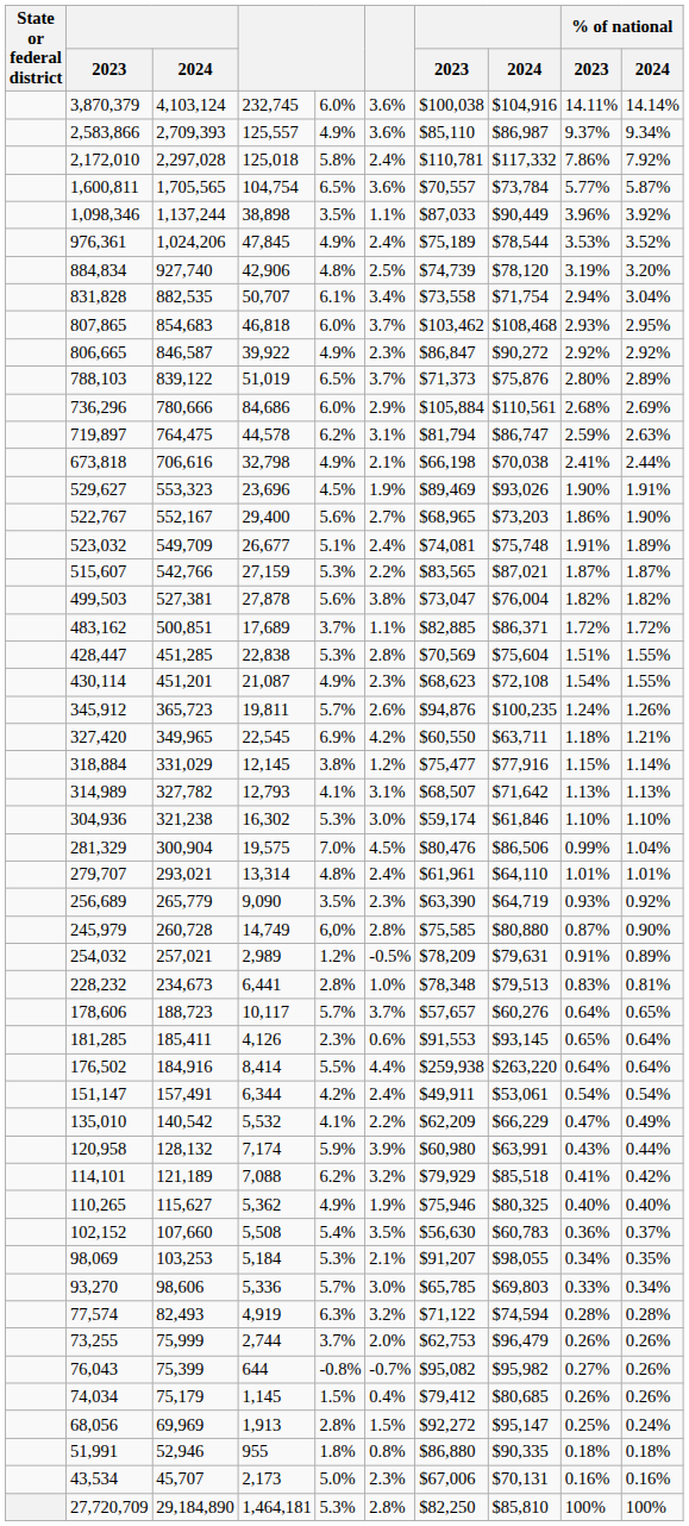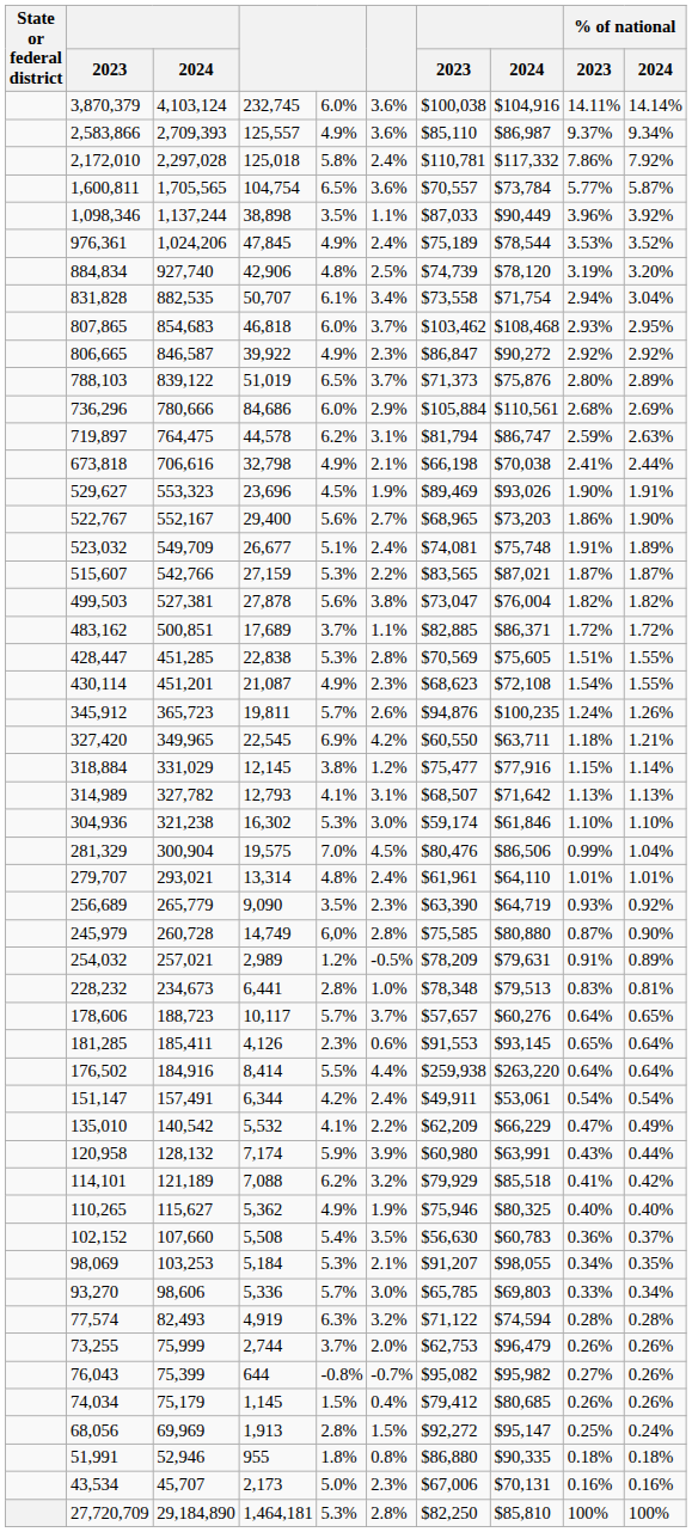 <table class="sortable wikitable sticky-header-multi static-row-numbers sort-under" >
 <tr>
 <th rowspan="2">State or federal district</th>
 <th colspan="2" style=max-width:10em></th>
 <th colspan="2" rowspan="2" style=max-width:10em></th>
 <th rowspan="2" style=max-width:10em></th>
 <th colspan="2" style=max-width:10em></th>
 <th colspan="2" style=max-width:10em>% of national</th>
 </tr>
 <tr class="static-row-numbers-norank">
 <th style=max-width:4em>2023</th>
 <th style=max-width:4em>2024</th>
 <th style=max-width:4em>2023</th>
 <th style=max-width:4em>2024</th>
 <th style=max-width:4em>2023</th>
 <th style=max-width:4em>2024</th>
 </tr>
 <tr>
 <td></td>
 <td>3,870,379</td>
 <td>4,103,124</td>
 <td> 232,745</td>
 <td> 6.0%</td>
 <td> 3.6%</td>
 <td>$100,038</td>
 <td>$104,916</td>
 <td>14.11%</td>
 <td>14.14%</td>
 </tr>
 <tr>
 <td></td>
 <td>2,583,866</td>
 <td>2,709,393</td>
 <td> 125,557</td>
 <td> 4.9%</td>
 <td> 3.6%</td>
 <td>$85,110</td>
 <td>$86,987</td>
 <td>9.37%</td>
 <td>9.34%</td>
 </tr>
 <tr>
 <td></td>
 <td>2,172,010</td>
 <td>2,297,028</td>
 <td> 125,018</td>
 <td> 5.8%</td>
 <td> 2.4%</td>
 <td>$110,781</td>
 <td>$117,332</td>
 <td>7.86%</td>
 <td>7.92%</td>
 </tr>
 <tr>
 <td></td>
 <td>1,600,811</td>
 <td>1,705,565</td>
 <td> 104,754</td>
 <td> 6.5%</td>
 <td> 3.6%</td>
 <td>$70,557</td>
 <td>$73,784</td>
 <td>5.77%</td>
 <td>5.87%</td>
 </tr>
 <tr>
 <td></td>
 <td>1,098,346</td>
 <td>1,137,244</td>
 <td> 38,898</td>
 <td> 3.5%</td>
 <td> 1.1%</td>
 <td>$87,033</td>
 <td>$90,449</td>
 <td>3.96%</td>
 <td>3.92%</td>
 </tr>
 <tr>
 <td></td>
 <td>976,361</td>
 <td>1,024,206</td>
 <td> 47,845</td>
 <td> 4.9%</td>
 <td> 2.4%</td>
 <td>$75,189</td>
 <td>$78,544</td>
 <td>3.53%</td>
 <td>3.52%</td>
 </tr>
 <tr>
 <td></td>
 <td>884,834</td>
 <td>927,740</td>
 <td> 42,906</td>
 <td> 4.8%</td>
 <td> 2.5%</td>
 <td>$74,739</td>
 <td>$78,120</td>
 <td>3.19%</td>
 <td>3.20%</td>
 </tr>
 <tr>
 <td></td>
 <td>831,828</td>
 <td>882,535</td>
 <td> 50,707</td>
 <td> 6.1%</td>
 <td> 3.4%</td>
 <td>$73,558</td>
 <td>$71,754</td>
 <td>2.94%</td>
 <td>3.04%</td>
 </tr>
 <tr>
 <td></td>
 <td>807,865</td>
 <td>854,683</td>
 <td> 46,818</td>
 <td> 6.0%</td>
 <td> 3.7%</td>
 <td>$103,462</td>
 <td>$108,468</td>
 <td>2.93%</td>
 <td>2.95%</td>
 </tr>
 <tr>
 <td></td>
 <td>806,665</td>
 <td>846,587</td>
 <td> 39,922</td>
 <td> 4.9%</td>
 <td> 2.3%</td>
 <td>$86,847</td>
 <td>$90,272</td>
 <td>2.92%</td>
 <td>2.92%</td>
 </tr>
 <tr>
 <td></td>
 <td>788,103</td>
 <td>839,122</td>
 <td> 51,019</td>
 <td> 6.5%</td>
 <td> 3.7%</td>
 <td>$71,373</td>
 <td>$75,876</td>
 <td>2.80%</td>
 <td>2.89%</td>
 </tr>
 <tr>
 <td></td>
 <td>736,296</td>
 <td>780,666</td>
 <td> 84,686</td>
 <td> 6.0%</td>
 <td> 2.9%</td>
 <td>$105,884</td>
 <td>$110,561</td>
 <td>2.68%</td>
 <td>2.69%</td>
 </tr>
 <tr>
 <td></td>
 <td>719,897</td>
 <td>764,475</td>
 <td> 44,578</td>
 <td> 6.2%</td>
 <td> 3.1%</td>
 <td>$81,794</td>
 <td>$86,747</td>
 <td>2.59%</td>
 <td>2.63%</td>
 </tr>
 <tr>
 <td></td>
 <td>673,818</td>
 <td>706,616</td>
 <td> 32,798</td>
 <td> 4.9%</td>
 <td> 2.1%</td>
 <td>$66,198</td>
 <td>$70,038</td>
 <td>2.41%</td>
 <td>2.44%</td>
 </tr>
 <tr>
 <td></td>
 <td>529,627</td>
 <td>553,323</td>
 <td> 23,696</td>
 <td> 4.5%</td>
 <td> 1.9%</td>
 <td>$89,469</td>
 <td>$93,026</td>
 <td>1.90%</td>
 <td>1.91%</td>
 </tr>
 <tr>
 <td></td>
 <td>522,767</td>
 <td>552,167</td>
 <td> 29,400</td>
 <td> 5.6%</td>
 <td> 2.7%</td>
 <td>$68,965</td>
 <td>$73,203</td>
 <td>1.86%</td>
 <td>1.90%</td>
 </tr>
 <tr>
 <td></td>
 <td>523,032</td>
 <td>549,709</td>
 <td> 26,677</td>
 <td> 5.1%</td>
 <td> 2.4%</td>
 <td>$74,081</td>
 <td>$75,748</td>
 <td>1.91%</td>
 <td>1.89%</td>
 </tr>
 <tr>
 <td></td>
 <td>515,607</td>
 <td>542,766</td>
 <td> 27,159</td>
 <td> 5.3%</td>
 <td> 2.2%</td>
 <td>$83,565</td>
 <td>$87,021</td>
 <td>1.87%</td>
 <td>1.87%</td>
 </tr>
 <tr>
 <td></td>
 <td>499,503</td>
 <td>527,381</td>
 <td> 27,878</td>
 <td> 5.6%</td>
 <td> 3.8%</td>
 <td>$73,047</td>
 <td>$76,004</td>
 <td>1.82%</td>
 <td>1.82%</td>
 </tr>
 <tr>
 <td></td>
 <td>483,162</td>
 <td>500,851</td>
 <td> 17,689</td>
 <td> 3.7%</td>
 <td> 1.1%</td>
 <td>$82,885</td>
 <td>$86,371</td>
 <td>1.72%</td>
 <td>1.72%</td>
 </tr>
 <tr>
 <td></td>
 <td>428,447</td>
 <td>451,285</td>
 <td> 22,838</td>
 <td> 5.3%</td>
 <td> 2.8%</td>
 <td>$70,569</td>
-<td>$75,604</td>
+<td>$75,605</td>
 <td>1.51%</td>
 <td>1.55%</td>
 </tr>
 <tr>
 <td></td>
 <td>430,114</td>
 <td>451,201</td>
 <td> 21,087</td>
 <td> 4.9%</td>
 <td> 2.3%</td>
 <td>$68,623</td>
 <td>$72,108</td>
 <td>1.54%</td>
 <td>1.55%</td>
 </tr>
 <tr>
 <td></td>
 <td>345,912</td>
 <td>365,723</td>
 <td> 19,811</td>
 <td> 5.7%</td>
 <td> 2.6%</td>
 <td>$94,876</td>
 <td>$100,235</td>
 <td>1.24%</td>
 <td>1.26%</td>
 </tr>
 <tr>
 <td></td>
 <td>327,420</td>
 <td>349,965</td>
 <td> 22,545</td>
 <td> 6.9%</td>
 <td> 4.2%</td>
 <td>$60,550</td>
 <td>$63,711</td>
 <td>1.18%</td>
 <td>1.21%</td>
 </tr>
 <tr>
 <td></td>
 <td>318,884</td>
 <td>331,029</td>
 <td> 12,145</td>
 <td> 3.8%</td>
 <td> 1.2%</td>
 <td>$75,477</td>
 <td>$77,916</td>
 <td>1.15%</td>
 <td>1.14%</td>
 </tr>
 <tr>
 <td></td>
 <td>314,989</td>
 <td>327,782</td>
 <td> 12,793</td>
 <td> 4.1%</td>
 <td> 3.1%</td>
 <td>$68,507</td>
 <td>$71,642</td>
 <td>1.13%</td>
 <td>1.13%</td>
 </tr>
 <tr>
 <td></td>
 <td>304,936</td>
 <td>321,238</td>
 <td> 16,302</td>
 <td> 5.3%</td>
 <td> 3.0%</td>
 <td>$59,174</td>
 <td>$61,846</td>
 <td>1.10%</td>
 <td>1.10%</td>
 </tr>
 <tr>
 <td></td>
 <td>281,329</td>
 <td>300,904</td>
 <td> 19,575</td>
 <td> 7.0%</td>
 <td> 4.5%</td>
 <td>$80,476</td>
 <td>$86,506</td>
 <td>0.99%</td>
 <td>1.04%</td>
 </tr>
 <tr>
 <td></td>
 <td>279,707</td>
 <td>293,021</td>
 <td> 13,314</td>
 <td> 4.8%</td>
 <td> 2.4%</td>
 <td>$61,961</td>
 <td>$64,110</td>
 <td>1.01%</td>
 <td>1.01%</td>
 </tr>
 <tr>
 <td></td>
 <td>256,689</td>
 <td>265,779</td>
 <td> 9,090</td>
 <td> 3.5%</td>
 <td> 2.3%</td>
 <td>$63,390</td>
 <td>$64,719</td>
 <td>0.93%</td>
 <td>0.92%</td>
 </tr>
 <tr>
 <td></td>
 <td>245,979</td>
 <td>260,728</td>
 <td> 14,749</td>
 <td> 6,0%</td>
 <td> 2.8%</td>
 <td>$75,585</td>
 <td>$80,880</td>
 <td>0.87%</td>
 <td>0.90%</td>
 </tr>
 <tr>
 <td></td>
 <td>254,032</td>
 <td>257,021</td>
 <td> 2,989</td>
 <td> 1.2%</td>
 <td> -0.5%</td>
 <td>$78,209</td>
 <td>$79,631</td>
 <td>0.91%</td>
 <td>0.89%</td>
 </tr>
 <tr>
 <td></td>
 <td>228,232</td>
 <td>234,673</td>
 <td> 6,441</td>
 <td> 2.8%</td>
 <td> 1.0%</td>
 <td>$78,348</td>
 <td>$79,513</td>
 <td>0.83%</td>
 <td>0.81%</td>
 </tr>
 <tr>
 <td></td>
 <td>178,606</td>
 <td>188,723</td>
 <td> 10,117</td>
 <td> 5.7%</td>
 <td> 3.7%</td>
 <td>$57,657</td>
 <td>$60,276</td>
 <td>0.64%</td>
 <td>0.65%</td>
 </tr>
 <tr>
 <td></td>
 <td>181,285</td>
 <td>185,411</td>
 <td> 4,126</td>
 <td> 2.3%</td>
 <td> 0.6%</td>
 <td>$91,553</td>
 <td>$93,145</td>
 <td>0.65%</td>
 <td>0.64%</td>
 </tr>
 <tr>
 <td></td>
 <td>176,502</td>
 <td>184,916</td>
 <td> 8,414</td>
 <td> 5.5%</td>
 <td> 4.4%</td>
 <td>$259,938</td>
 <td>$263,220</td>
 <td>0.64%</td>
 <td>0.64%</td>
 </tr>
 <tr>
 <td></td>
 <td>151,147</td>
 <td>157,491</td>
 <td> 6,344</td>
 <td> 4.2%</td>
 <td> 2.4%</td>
 <td>$49,911</td>
 <td>$53,061</td>
 <td>0.54%</td>
 <td>0.54%</td>
 </tr>
 <tr>
 <td></td>
 <td>135,010</td>
 <td>140,542</td>
 <td> 5,532</td>
 <td> 4.1%</td>
 <td> 2.2%</td>
 <td>$62,209</td>
 <td>$66,229</td>
 <td>0.47%</td>
 <td>0.49%</td>
 </tr>
 <tr>
 <td></td>
 <td>120,958</td>
 <td>128,132</td>
 <td> 7,174</td>
 <td> 5.9%</td>
 <td> 3.9%</td>
 <td>$60,980</td>
 <td>$63,991</td>
 <td>0.43%</td>
 <td>0.44%</td>
 </tr>
 <tr>
 <td></td>
 <td>114,101</td>
 <td>121,189</td>
 <td> 7,088</td>
 <td> 6.2%</td>
 <td> 3.2%</td>
 <td>$79,929</td>
 <td>$85,518</td>
 <td>0.41%</td>
 <td>0.42%</td>
 </tr>
 <tr>
 <td></td>
 <td>110,265</td>
 <td>115,627</td>
 <td> 5,362</td>
 <td> 4.9%</td>
 <td> 1.9%</td>
 <td>$75,946</td>
 <td>$80,325</td>
 <td>0.40%</td>
 <td>0.40%</td>
 </tr>
 <tr>
 <td></td>
 <td>102,152</td>
 <td>107,660</td>
 <td> 5,508</td>
 <td> 5.4%</td>
 <td> 3.5%</td>
 <td>$56,630</td>
 <td>$60,783</td>
 <td>0.36%</td>
 <td>0.37%</td>
 </tr>
 <tr>
 <td></td>
 <td>98,069</td>
 <td>103,253</td>
 <td> 5,184</td>
 <td> 5.3%</td>
 <td> 2.1%</td>
 <td>$91,207</td>
 <td>$98,055</td>
 <td>0.34%</td>
 <td>0.35%</td>
 </tr>
 <tr>
 <td></td>
 <td>93,270</td>
 <td>98,606</td>
 <td> 5,336</td>
 <td> 5.7%</td>
 <td> 3.0%</td>
 <td>$65,785</td>
 <td>$69,803</td>
 <td>0.33%</td>
 <td>0.34%</td>
 </tr>
 <tr>
 <td></td>
 <td>77,574</td>
 <td>82,493</td>
 <td> 4,919</td>
 <td> 6.3%</td>
 <td> 3.2%</td>
 <td>$71,122</td>
 <td>$74,594</td>
 <td>0.28%</td>
 <td>0.28%</td>
 </tr>
 <tr>
 <td></td>
 <td>73,255</td>
 <td>75,999</td>
 <td> 2,744</td>
 <td> 3.7%</td>
 <td> 2.0%</td>
 <td>$62,753</td>
 <td>$96,479</td>
 <td>0.26%</td>
 <td>0.26%</td>
 </tr>
 <tr>
 <td></td>
 <td>76,043</td>
 <td>75,399</td>
 <td> 644</td>
 <td> -0.8%</td>
 <td> -0.7%</td>
 <td>$95,082</td>
 <td>$95,982</td>
 <td>0.27%</td>
 <td>0.26%</td>
 </tr>
 <tr>
 <td></td>
 <td>74,034</td>
 <td>75,179</td>
 <td> 1,145</td>
 <td> 1.5%</td>
 <td> 0.4%</td>
 <td>$79,412</td>
 <td>$80,685</td>
 <td>0.26%</td>
 <td>0.26%</td>
 </tr>
 <tr>
 <td></td>
 <td>68,056</td>
 <td>69,969</td>
 <td> 1,913</td>
 <td> 2.8%</td>
 <td> 1.5%</td>
 <td>$92,272</td>
 <td>$95,147</td>
 <td>0.25%</td>
 <td>0.24%</td>
 </tr>
 <tr>
 <td></td>
 <td>51,991</td>
 <td>52,946</td>
 <td> 955</td>
 <td> 1.8%</td>
 <td> 0.8%</td>
 <td>$86,880</td>
 <td>$90,335</td>
 <td>0.18%</td>
 <td>0.18%</td>
 </tr>
 <tr>
 <td></td>
 <td>43,534</td>
 <td>45,707</td>
 <td> 2,173</td>
 <td> 5.0%</td>
 <td> 2.3%</td>
 <td>$67,006</td>
 <td>$70,131</td>
 <td>0.16%</td>
 <td>0.16%</td>
 </tr>
 <tr class="static-row-numbers-norank">
 <th></th>
 <td>27,720,709</td>
 <td>29,184,890</td>
 <td> 1,464,181</td>
 <td> 5.3%</td>
 <td> 2.8%</td>
 <td>$82,250</td>
 <td>$85,810</td>
 <td>100%</td>
 <td>100%</td>
 </tr>
 </table>
